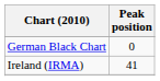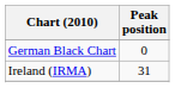 <table class="wikitable sortable">
 <tr>
 <th>Chart (2010)</th>
 <th>Peak<br>position</th>
 </tr>
 <tr>
 </tr>
 <tr>
 </tr>
 <tr>
 </tr>
 <tr>
 </tr>
 <tr>
 </tr>
 <tr>
 </tr>
 <tr>
 <td><a href='#'>German Black Chart</a></td>
 <td style="text-align:center;">0</td>
 </tr>
 <tr>
 <td>Ireland (<a href='#'>IRMA</a>)</td>
-<td style="text-align:center;">41</td>
+<td style="text-align:center;">31</td>
 </tr>
 <tr>
 </tr>
 <tr>
 </tr>
 <tr>
 </tr>
 <tr>
 </tr>
 <tr>
 </tr>
 <tr>
 </tr>
 <tr>
 </tr>
 <tr>
 </tr>
 <tr>
 </tr>
 </table>
